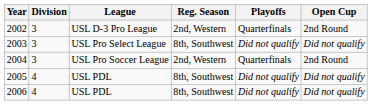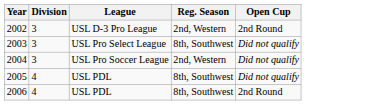 <table class="wikitable">
 <tr>
 <th>Year</th>
 <th>Division</th>
 <th>League</th>
 <th>Reg. Season</th>
-<th>Playoffs</th>
 <th>Open Cup</th>
 </tr>
 <tr>
 <td>2002</td>
 <td>3</td>
 <td>USL D-3 Pro League</td>
 <td>2nd, Western</td>
-<td>Quarterfinals</td>
 <td>2nd Round</td>
 </tr>
 <tr>
 <td>2003</td>
 <td>3</td>
 <td>USL Pro Select League</td>
 <td>8th, Southwest</td>
 <td><em>Did not qualify</em></td>
-<td><em>Did not qualify</em></td>
 </tr>
 <tr>
 <td>2004</td>
 <td>3</td>
 <td>USL Pro Soccer League</td>
 <td>2nd, Western</td>
-<td>Quarterfinals</td>
-<td>2nd Round</td>
+<td><em>Did not qualify</em></td>
 </tr>
 <tr>
 <td>2005</td>
 <td>4</td>
 <td>USL PDL</td>
 <td>8th, Southwest</td>
 <td><em>Did not qualify</em></td>
-<td><em>Did not qualify</em></td>
 </tr>
 <tr>
 <td>2006</td>
 <td>4</td>
 <td>USL PDL</td>
 <td>8th, Southwest</td>
-<td><em>Did not qualify</em></td>
-<td><em>Did not qualify</em></td>
+<td>2nd Round</td>
 </tr>
 </table>
